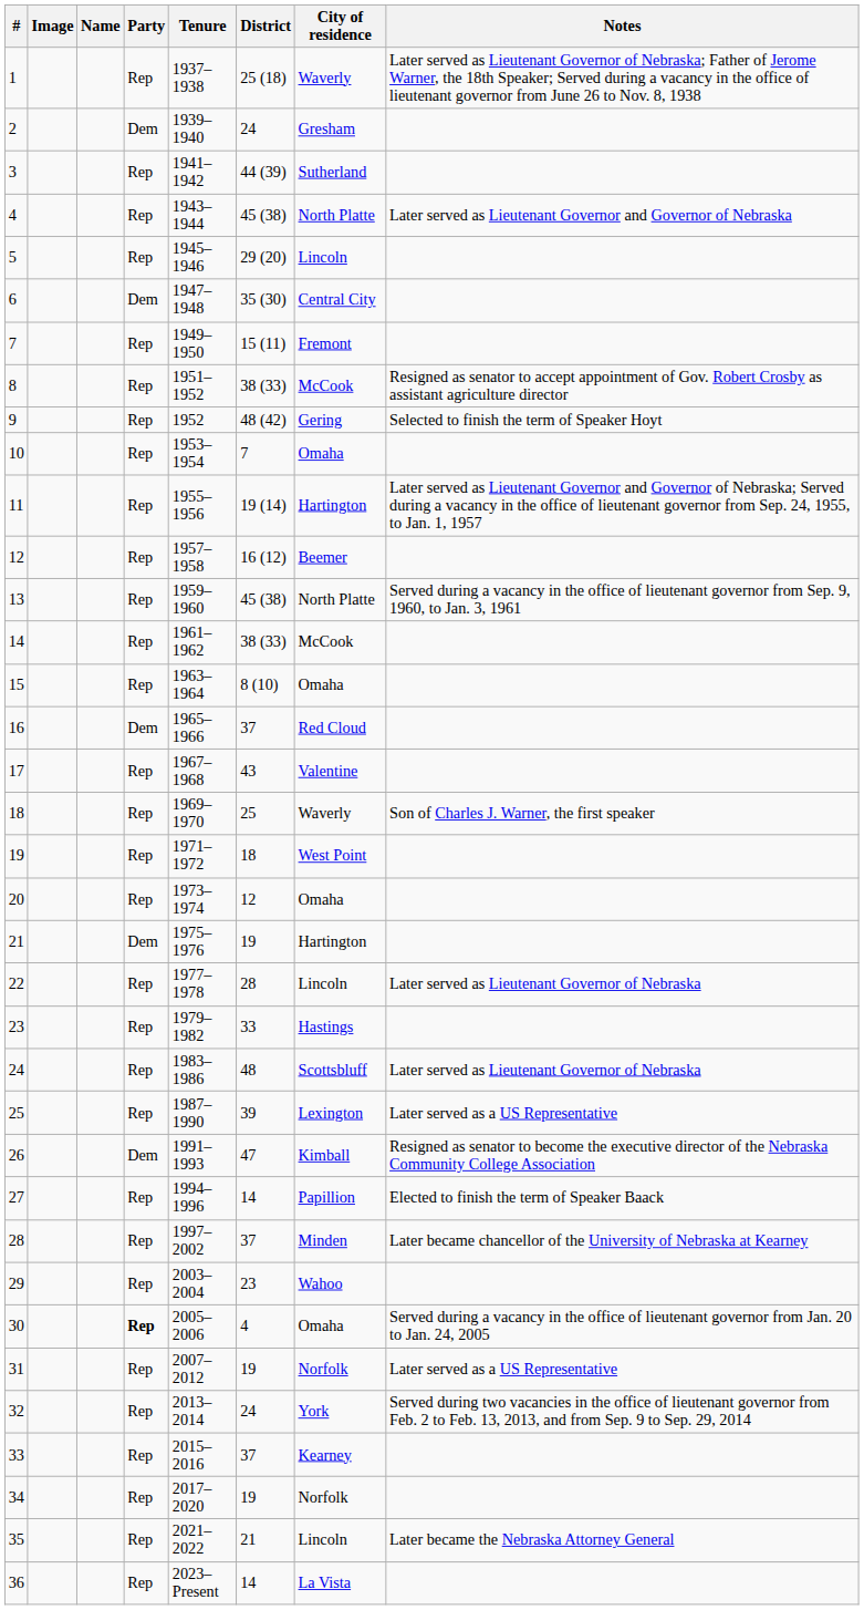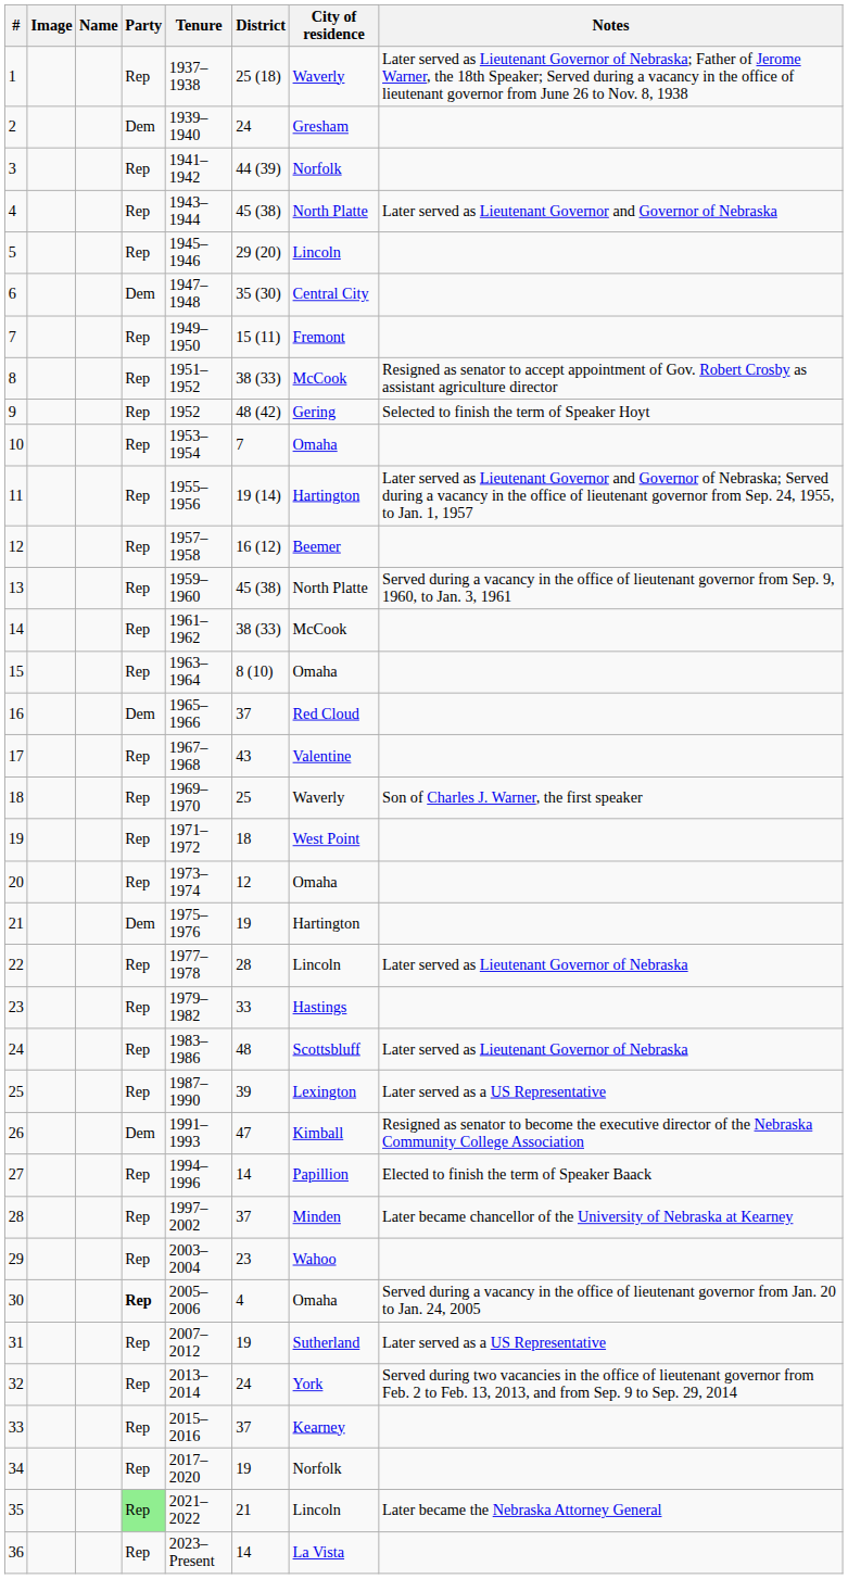 <table class="wikitable sortable">
 <tr>
 <th>#</th>
 <th>Image</th>
 <th>Name</th>
 <th>Party</th>
 <th>Tenure</th>
 <th>District</th>
 <th>City of residence</th>
 <th>Notes</th>
 </tr>
 <tr>
 <td>1</td>
 <td></td>
 <td></td>
 <td>Rep</td>
 <td>1937–1938</td>
 <td>25 (18)</td>
 <td><a href='#'>Waverly</a></td>
 <td>Later served as <a href='#'>Lieutenant Governor of Nebraska</a>; Father of <a href='#'>Jerome Warner</a>, the 18th Speaker; Served during a vacancy in the office of lieutenant governor from June 26 to Nov. 8, 1938</td>
 </tr>
 <tr>
 <td>2</td>
 <td></td>
 <td></td>
 <td>Dem</td>
 <td>1939–1940</td>
 <td>24</td>
 <td><a href='#'>Gresham</a></td>
 <td></td>
 </tr>
 <tr>
 <td>3</td>
 <td></td>
 <td></td>
 <td>Rep</td>
 <td>1941–1942</td>
 <td>44 (39)</td>
-<td><a href='#'>Sutherland</a></td>
+<td><a href='#'>Norfolk</a></td>
 <td></td>
 </tr>
 <tr>
 <td>4</td>
 <td></td>
 <td></td>
 <td>Rep</td>
 <td>1943–1944</td>
 <td>45 (38)</td>
 <td><a href='#'>North Platte</a></td>
 <td>Later served as <a href='#'>Lieutenant Governor</a> and <a href='#'>Governor of Nebraska</a></td>
 </tr>
 <tr>
 <td>5</td>
 <td></td>
 <td></td>
 <td>Rep</td>
 <td>1945–1946</td>
 <td>29 (20)</td>
 <td><a href='#'>Lincoln</a></td>
 <td></td>
 </tr>
 <tr>
 <td>6</td>
 <td></td>
 <td></td>
 <td>Dem</td>
 <td>1947–1948</td>
 <td>35 (30)</td>
 <td><a href='#'>Central City</a></td>
 </tr>
 <tr>
 <td>7</td>
 <td></td>
 <td></td>
 <td>Rep</td>
 <td>1949–1950</td>
 <td>15 (11)</td>
 <td><a href='#'>Fremont</a></td>
 <td></td>
 </tr>
 <tr>
 <td>8</td>
 <td></td>
 <td></td>
 <td>Rep</td>
 <td>1951–1952</td>
 <td>38 (33)</td>
 <td><a href='#'>McCook</a></td>
 <td>Resigned as senator to accept appointment of Gov. <a href='#'>Robert Crosby</a> as assistant agriculture director</td>
 </tr>
 <tr>
 <td>9</td>
 <td></td>
 <td></td>
 <td>Rep</td>
 <td>1952</td>
 <td>48 (42)</td>
 <td><a href='#'>Gering</a></td>
 <td>Selected to finish the term of Speaker Hoyt</td>
 </tr>
 <tr>
 <td>10</td>
 <td></td>
 <td></td>
 <td>Rep</td>
 <td>1953–1954</td>
 <td>7</td>
 <td><a href='#'>Omaha</a></td>
 <td></td>
 </tr>
 <tr>
 <td>11</td>
 <td></td>
 <td></td>
 <td>Rep</td>
 <td>1955–1956</td>
 <td>19 (14)</td>
 <td><a href='#'>Hartington</a></td>
 <td>Later served as <a href='#'>Lieutenant Governor</a> and <a href='#'>Governor</a> of Nebraska; Served during a vacancy in the office of lieutenant governor from Sep. 24, 1955, to Jan. 1, 1957</td>
 </tr>
 <tr>
 <td>12</td>
 <td></td>
 <td></td>
 <td>Rep</td>
 <td>1957–1958</td>
 <td>16 (12)</td>
 <td><a href='#'>Beemer</a></td>
 <td></td>
 </tr>
 <tr>
 <td>13</td>
 <td></td>
 <td></td>
 <td>Rep</td>
 <td>1959–1960</td>
 <td>45 (38)</td>
 <td>North Platte</td>
 <td>Served during a vacancy in the office of lieutenant governor from Sep. 9, 1960, to Jan. 3, 1961</td>
 </tr>
 <tr>
 <td>14</td>
 <td></td>
 <td></td>
 <td>Rep</td>
 <td>1961–1962</td>
 <td>38 (33)</td>
 <td>McCook</td>
 <td></td>
 </tr>
 <tr>
 <td>15</td>
 <td></td>
 <td></td>
 <td>Rep</td>
 <td>1963–1964</td>
 <td>8 (10)</td>
 <td>Omaha</td>
 <td></td>
 </tr>
 <tr>
 <td>16</td>
 <td></td>
 <td></td>
 <td>Dem</td>
 <td>1965–1966</td>
 <td>37</td>
 <td><a href='#'>Red Cloud</a></td>
 <td></td>
 </tr>
 <tr>
 <td>17</td>
 <td></td>
 <td></td>
 <td>Rep</td>
 <td>1967–1968</td>
 <td>43</td>
 <td><a href='#'>Valentine</a></td>
 <td></td>
 </tr>
 <tr>
 <td>18</td>
 <td></td>
 <td></td>
 <td>Rep</td>
 <td>1969–1970</td>
 <td>25</td>
 <td>Waverly</td>
 <td>Son of <a href='#'>Charles J. Warner</a>, the first speaker</td>
 </tr>
 <tr>
 <td>19</td>
 <td></td>
 <td></td>
 <td>Rep</td>
 <td>1971–1972</td>
 <td>18</td>
 <td><a href='#'>West Point</a></td>
 <td></td>
 </tr>
 <tr>
 <td>20</td>
 <td></td>
 <td></td>
 <td>Rep</td>
 <td>1973–1974</td>
 <td>12</td>
 <td>Omaha</td>
 <td></td>
 </tr>
 <tr>
 <td>21</td>
 <td></td>
 <td></td>
 <td>Dem</td>
 <td>1975–1976</td>
 <td>19</td>
 <td>Hartington</td>
 <td></td>
 </tr>
 <tr>
 <td>22</td>
 <td></td>
 <td></td>
 <td>Rep</td>
 <td>1977–1978</td>
 <td>28</td>
 <td>Lincoln</td>
 <td>Later served as <a href='#'>Lieutenant Governor of Nebraska</a></td>
 </tr>
 <tr>
 <td>23</td>
 <td></td>
 <td></td>
 <td>Rep</td>
 <td>1979–1982</td>
 <td>33</td>
 <td><a href='#'>Hastings</a></td>
 <td></td>
 </tr>
 <tr>
 <td>24</td>
 <td></td>
 <td></td>
 <td>Rep</td>
 <td>1983–1986</td>
 <td>48</td>
 <td><a href='#'>Scottsbluff</a></td>
 <td>Later served as <a href='#'>Lieutenant Governor of Nebraska</a></td>
 </tr>
 <tr>
 <td>25</td>
 <td></td>
 <td></td>
 <td>Rep</td>
 <td>1987–1990</td>
 <td>39</td>
 <td><a href='#'>Lexington</a></td>
 <td>Later served as a <a href='#'>US Representative</a></td>
 </tr>
 <tr>
 <td>26</td>
 <td></td>
 <td></td>
 <td>Dem</td>
 <td>1991–1993</td>
 <td>47</td>
 <td><a href='#'>Kimball</a></td>
 <td>Resigned as senator to become the executive director of the <a href='#'>Nebraska Community College Association</a></td>
 </tr>
 <tr>
 <td>27</td>
 <td></td>
 <td></td>
 <td>Rep</td>
 <td>1994–1996</td>
 <td>14</td>
 <td><a href='#'>Papillion</a></td>
 <td>Elected to finish the term of Speaker Baack</td>
 </tr>
 <tr>
 <td>28</td>
 <td></td>
 <td></td>
 <td>Rep</td>
 <td>1997–2002</td>
 <td>37</td>
 <td><a href='#'>Minden</a></td>
 <td>Later became chancellor of the <a href='#'>University of Nebraska at Kearney</a></td>
 </tr>
 <tr>
 <td>29</td>
 <td></td>
 <td></td>
 <td>Rep</td>
 <td>2003–2004</td>
 <td>23</td>
 <td><a href='#'>Wahoo</a></td>
 <td></td>
 </tr>
 <tr>
 <td>30</td>
 <td></td>
 <td></td>
 <td><strong>Rep</strong></td>
 <td>2005–2006</td>
 <td>4</td>
 <td>Omaha</td>
 <td>Served during a vacancy in the office of lieutenant governor from Jan. 20 to Jan. 24, 2005</td>
 </tr>
 <tr>
 <td>31</td>
 <td></td>
 <td></td>
 <td>Rep</td>
 <td>2007–2012</td>
 <td>19</td>
-<td><a href='#'>Norfolk</a></td>
+<td><a href='#'>Sutherland</a></td>
 <td>Later served as a <a href='#'>US Representative</a></td>
 </tr>
 <tr>
 <td>32</td>
 <td></td>
 <td></td>
 <td>Rep</td>
 <td>2013–2014</td>
 <td>24</td>
 <td><a href='#'>York</a></td>
 <td>Served during two vacancies in the office of lieutenant governor from Feb. 2 to Feb. 13, 2013, and from Sep. 9 to Sep. 29, 2014</td>
 </tr>
 <tr>
 <td>33</td>
 <td></td>
 <td></td>
 <td>Rep</td>
 <td>2015–2016</td>
 <td>37</td>
 <td><a href='#'>Kearney</a></td>
 <td></td>
 </tr>
 <tr>
 <td>34</td>
 <td></td>
 <td></td>
 <td>Rep</td>
 <td>2017–2020</td>
 <td>19</td>
 <td>Norfolk</td>
 <td></td>
 </tr>
 <tr>
 <td>35</td>
 <td></td>
 <td></td>
-<td>Rep</td>
+<td style="background: lightgreen;">Rep</td>
 <td>2021–2022</td>
 <td>21</td>
 <td>Lincoln</td>
 <td>Later became the <a href='#'>Nebraska Attorney General</a></td>
 </tr>
 <tr>
 <td>36</td>
 <td></td>
 <td></td>
 <td>Rep</td>
 <td>2023–Present</td>
 <td>14</td>
 <td><a href='#'>La Vista</a></td>
 <td></td>
 </tr>
 </table>
